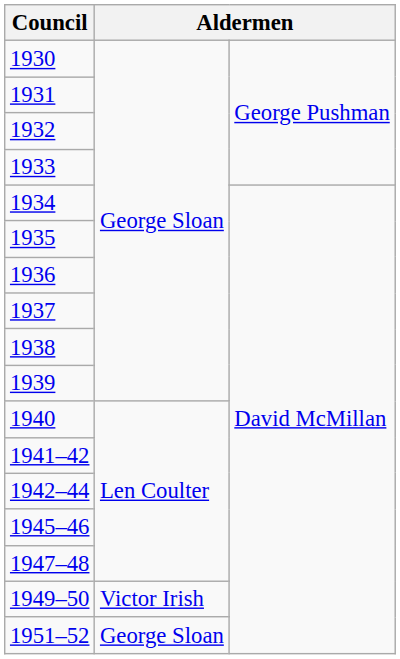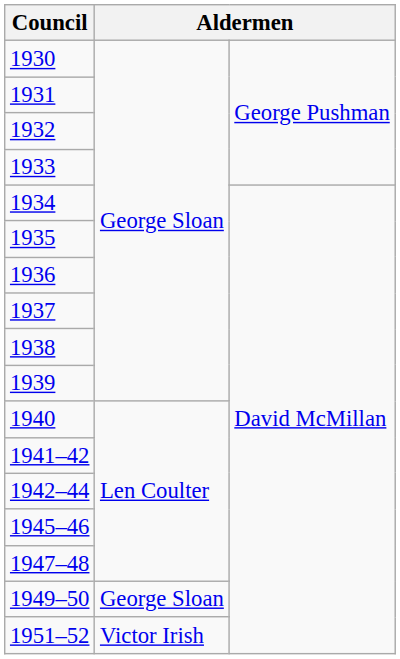 <table class="wikitable">
 <tr>
 <th>Council</th>
 <th Colspan="2">Aldermen</th>
 </tr>
 <tr>
 <td><a href='#'>1930</a></td>
 <td rowspan="10"><a href='#'>George Sloan</a></td>
 <td rowspan="4"><a href='#'>George Pushman</a></td>
 </tr>
 <tr>
 <td><a href='#'>1931</a></td>
 </tr>
 <tr>
 <td><a href='#'>1932</a></td>
 </tr>
 <tr>
 <td><a href='#'>1933</a></td>
 </tr>
 <tr>
 <td><a href='#'>1934</a></td>
 <td rowspan="13"><a href='#'>David McMillan</a></td>
 </tr>
 <tr>
 <td><a href='#'>1935</a></td>
 </tr>
 <tr>
 <td><a href='#'>1936</a></td>
 </tr>
 <tr>
 <td><a href='#'>1937</a></td>
 </tr>
 <tr>
 <td><a href='#'>1938</a></td>
 </tr>
 <tr>
 <td><a href='#'>1939</a></td>
 </tr>
 <tr>
 <td><a href='#'>1940</a></td>
 <td rowspan="5"><a href='#'>Len Coulter</a></td>
 </tr>
 <tr>
 <td><a href='#'>1941–42</a></td>
 </tr>
 <tr>
 <td><a href='#'>1942–44</a></td>
 </tr>
 <tr>
 <td><a href='#'>1945–46</a></td>
 </tr>
 <tr>
 <td><a href='#'>1947–48</a></td>
 </tr>
 <tr>
 <td><a href='#'>1949–50</a></td>
-<td><a href='#'>Victor Irish</a></td>
+<td><a href='#'>George Sloan</a></td>
 </tr>
 <tr>
 <td><a href='#'>1951–52</a></td>
-<td><a href='#'>George Sloan</a></td>
+<td><a href='#'>Victor Irish</a></td>
 </tr>
 </table>
